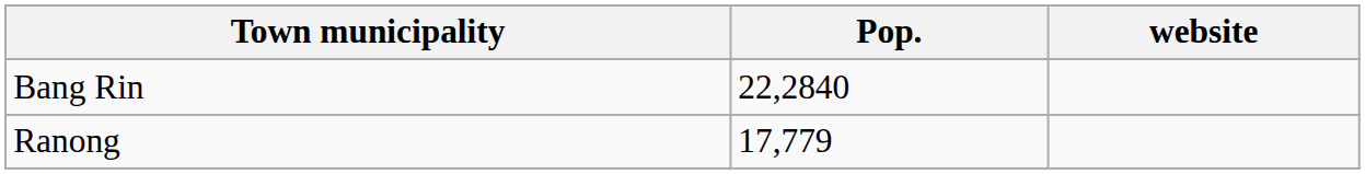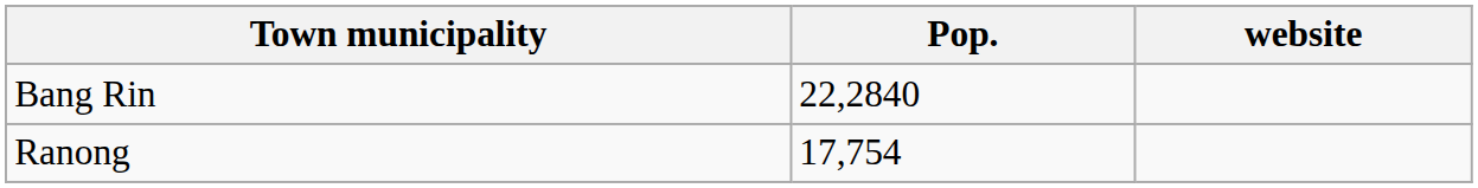 <table class="wikitable" style="width:50%;">
 <tr>
 <th>Town municipality</th>
 <th>Pop.</th>
 <th>website</th>
 </tr>
 <tr>
 <td>Bang Rin</td>
 <td>22,2840</td>
 <td></td>
 </tr>
 <tr>
 <td>Ranong</td>
-<td>17,779</td>
+<td>17,754</td>
 <td></td>
 </tr>
 </table>
